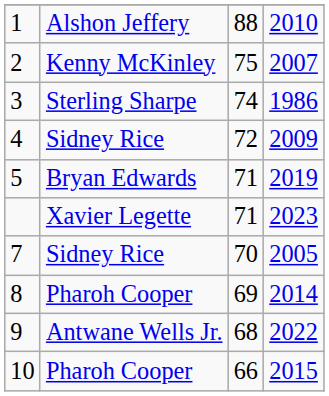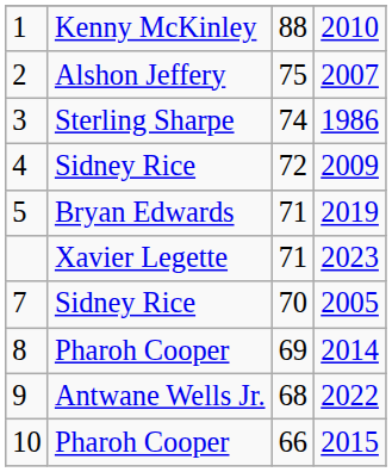 <table class="wikitable">
 <tr>
 </tr>
 <tr>
 <td>1</td>
-<td><a href='#'>Alshon Jeffery</a></td>
+<td><a href='#'>Kenny McKinley</a></td>
 <td>88</td>
 <td><a href='#'>2010</a></td>
 </tr>
 <tr>
 <td>2</td>
-<td><a href='#'>Kenny McKinley</a></td>
+<td><a href='#'>Alshon Jeffery</a></td>
 <td>75</td>
 <td><a href='#'>2007</a></td>
 </tr>
 <tr>
 <td>3</td>
 <td><a href='#'>Sterling Sharpe</a></td>
 <td>74</td>
 <td><a href='#'>1986</a></td>
 </tr>
 <tr>
 <td>4</td>
 <td><a href='#'>Sidney Rice</a></td>
 <td>72</td>
 <td><a href='#'>2009</a></td>
 </tr>
 <tr>
 <td>5</td>
 <td><a href='#'>Bryan Edwards</a></td>
 <td>71</td>
 <td><a href='#'>2019</a></td>
 </tr>
 <tr>
 <td></td>
 <td><a href='#'>Xavier Legette</a></td>
 <td>71</td>
 <td><a href='#'>2023</a></td>
 </tr>
 <tr>
 <td>7</td>
 <td><a href='#'>Sidney Rice</a></td>
 <td>70</td>
 <td><a href='#'>2005</a></td>
 </tr>
 <tr>
 <td>8</td>
 <td><a href='#'>Pharoh Cooper</a></td>
 <td>69</td>
 <td><a href='#'>2014</a></td>
 </tr>
 <tr>
 <td>9</td>
 <td><a href='#'>Antwane Wells Jr.</a></td>
 <td>68</td>
 <td><a href='#'>2022</a></td>
 </tr>
 <tr>
 <td>10</td>
 <td><a href='#'>Pharoh Cooper</a></td>
 <td>66</td>
 <td><a href='#'>2015</a></td>
 </tr>
 </table>
